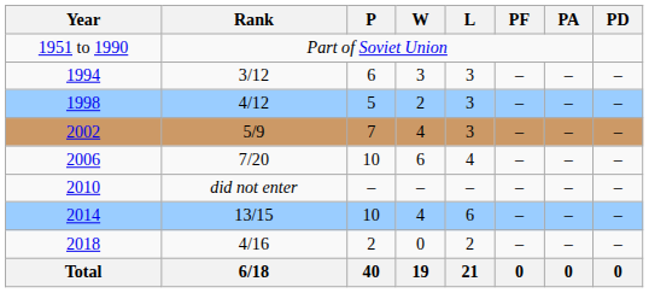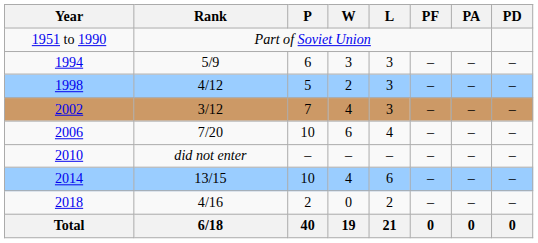 <table class="wikitable" style="text-align: center;font-size:90%;">
 <tr>
 <th width=125>Year</th>
 <th width=150>Rank</th>
 <th width=35>P</th>
 <th width=35>W</th>
 <th width=35>L</th>
 <th width=35>PF</th>
 <th width=35>PA</th>
 <th width=35>PD</th>
 </tr>
 <tr>
 <td><a href='#'>1951</a> to <a href='#'>1990</a></td>
 <td colspan=6><em>Part of <a href='#'>Soviet Union</a></em></td>
 </tr>
 <tr>
 <td> <a href='#'>1994</a></td>
-<td>3/12</td>
+<td>5/9</td>
 <td>6</td>
 <td>3</td>
 <td>3</td>
 <td>–</td>
 <td>–</td>
 <td>–</td>
 </tr>
 <tr bgcolor=#9acdff>
 <td> <a href='#'>1998</a></td>
 <td>4/12</td>
 <td>5</td>
 <td>2</td>
 <td>3</td>
 <td>–</td>
 <td>–</td>
 <td>–</td>
 </tr>
 <tr bgcolor=cc9966>
 <td> <a href='#'>2002</a></td>
-<td>5/9</td>
+<td>3/12</td>
 <td>7</td>
 <td>4</td>
 <td>3</td>
 <td>–</td>
 <td>–</td>
 <td>–</td>
 </tr>
 <tr>
 <td> <a href='#'>2006</a></td>
 <td>7/20</td>
 <td>10</td>
 <td>6</td>
 <td>4</td>
 <td>–</td>
 <td>–</td>
 <td>–</td>
 </tr>
 <tr>
 <td> <a href='#'>2010</a></td>
 <td><em>did not enter</em></td>
 <td>–</td>
 <td>–</td>
 <td>–</td>
 <td>–</td>
 <td>–</td>
 <td>–</td>
 </tr>
 <tr bgcolor=#9acdff>
 <td> <a href='#'>2014</a></td>
 <td>13/15</td>
 <td>10</td>
 <td>4</td>
 <td>6</td>
 <td>–</td>
 <td>–</td>
 <td>–</td>
 </tr>
 <tr>
 <td> <a href='#'>2018</a></td>
 <td>4/16</td>
 <td>2</td>
 <td>0</td>
 <td>2</td>
 <td>–</td>
 <td>–</td>
 <td>–</td>
 </tr>
 <tr>
 <th>Total</th>
 <th>6/18</th>
 <th>40</th>
 <th>19</th>
 <th>21</th>
 <th>0</th>
 <th>0</th>
 <th>0</th>
 </tr>
 </table>
